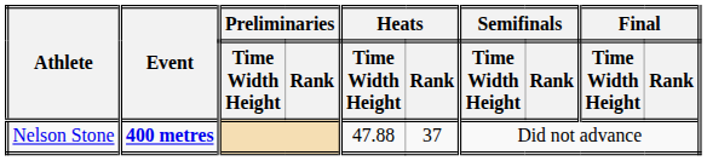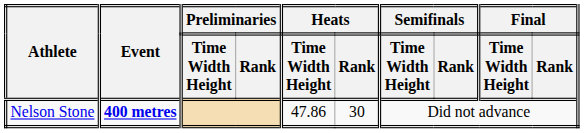 <table class=wikitable style="font-size:90%; border: double;">
 <tr>
 <th rowspan="2" style="border-right:double">Athlete</th>
 <th rowspan="2" style="border-right:double">Event</th>
 <th colspan="2" style="border-right:double; border-bottom:double;">Preliminaries</th>
 <th colspan="2" style="border-right:double; border-bottom:double;">Heats</th>
 <th colspan="2" style="border-right:double; border-bottom:double;">Semifinals</th>
 <th colspan="2" style="border-right:double; border-bottom:double;">Final</th>
 </tr>
 <tr>
 <th>Time<br>Width<br>Height</th>
 <th style="border-right:double">Rank</th>
 <th>Time<br>Width<br>Height</th>
 <th style="border-right:double">Rank</th>
 <th>Time<br>Width<br>Height</th>
 <th style="border-right:double">Rank</th>
 <th>Time<br>Width<br>Height</th>
 <th style="border-right:double">Rank</th>
 </tr>
 <tr style="border-top: double;">
 <td style="border-right:double"><a href='#'>Nelson Stone</a></td>
 <td style="border-right:double"><strong><a href='#'>400 metres</a></strong></td>
 <td style="border-right:double" colspan= 2 bgcolor="wheat"></td>
-<td align=center>47.88</td>
-<td align=center style="border-right:double">37</td>
+<td align=center>47.86</td>
+<td align=center style="border-right:double">30</td>
 <td colspan="4" align=center>Did not advance</td>
 </tr>
 </table>
